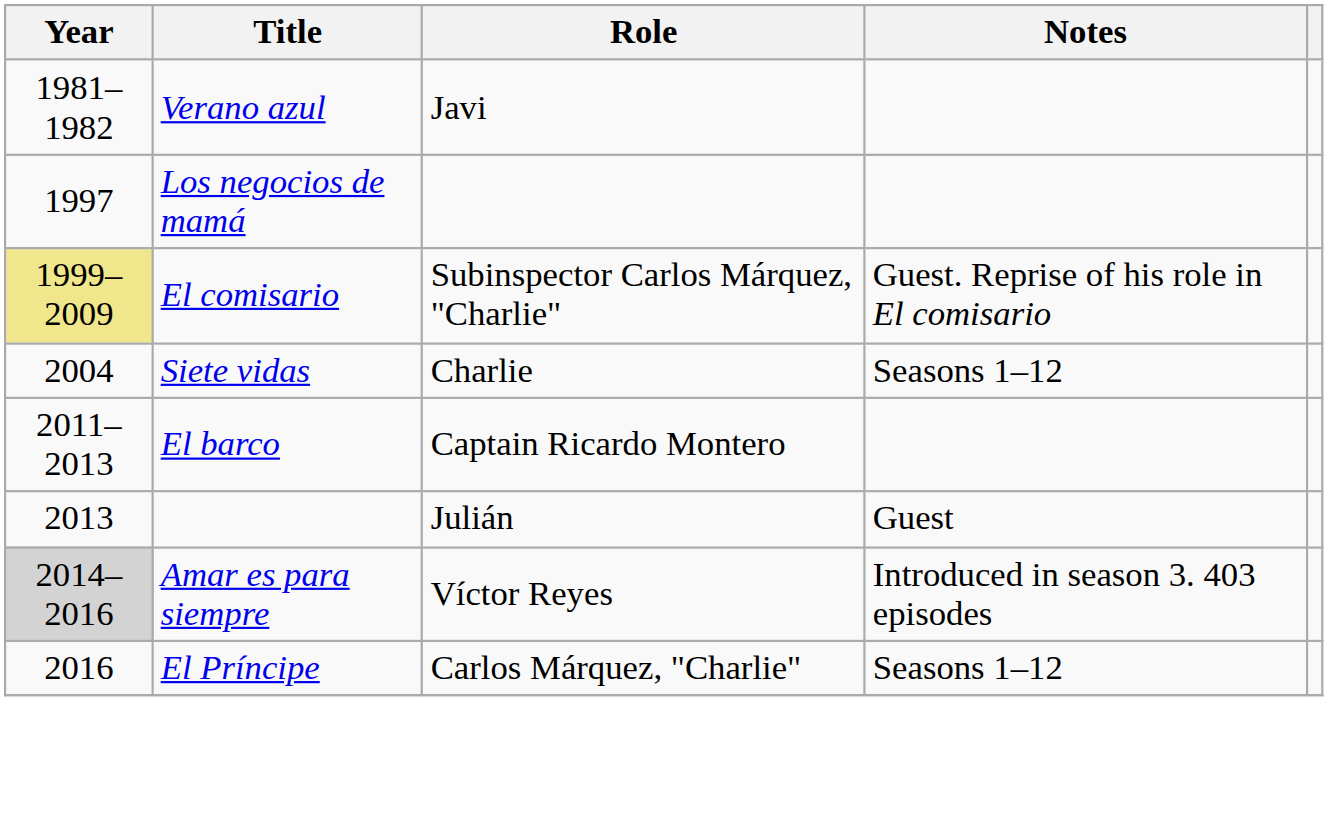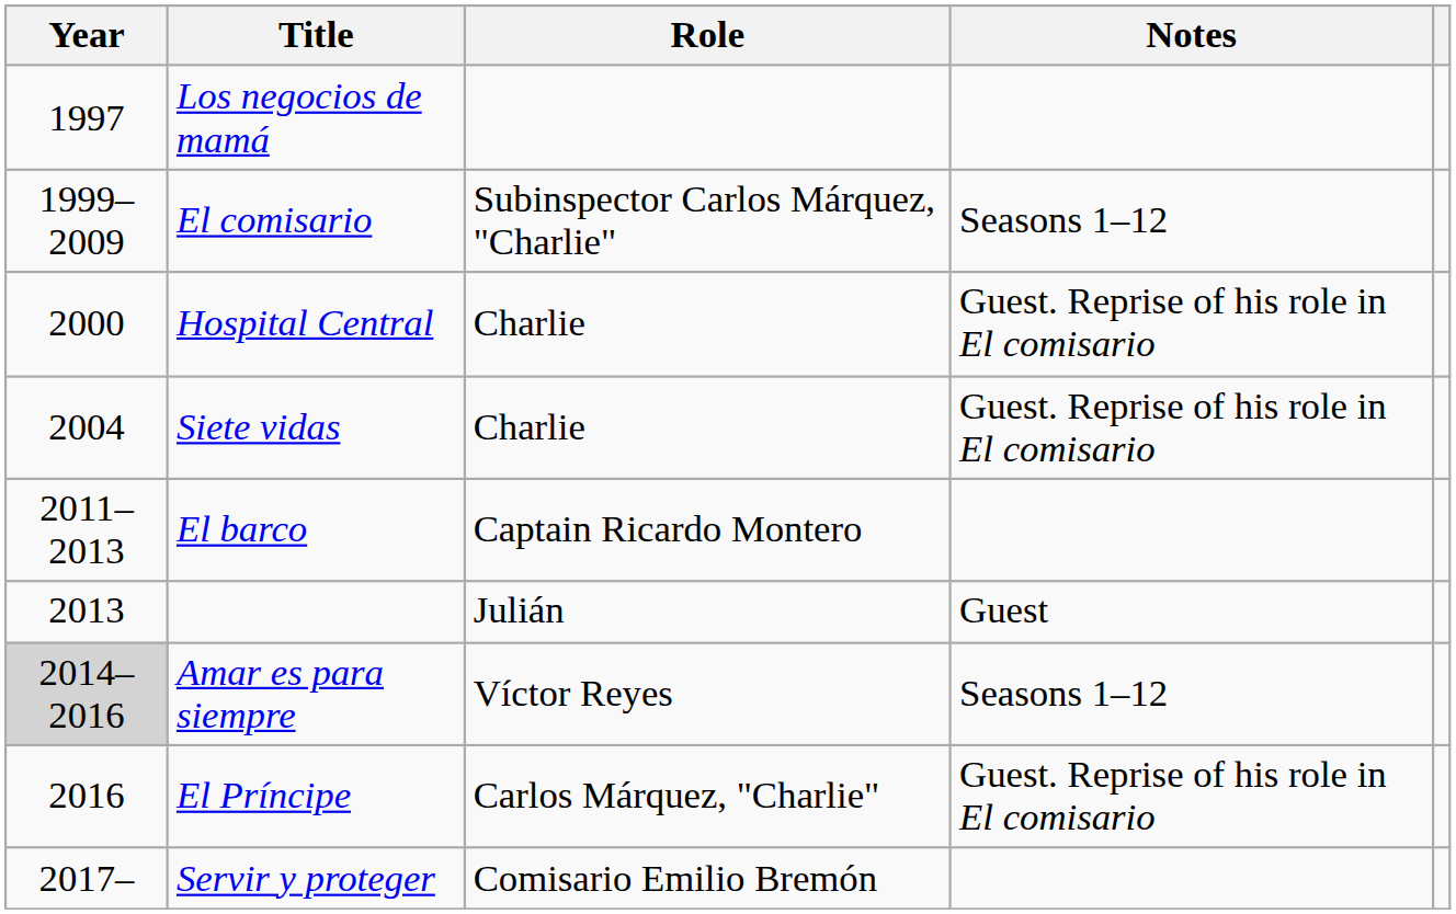 <table class="wikitable sortable">
 <tr>
 <th>Year</th>
 <th>Title</th>
 <th>Role</th>
 <th class="unsortable">Notes</th>
 <th></th>
 </tr>
 <tr>
-<td align = "center">1981–1982</td>
-<td><em><a href='#'>Verano azul</a></em></td>
-<td>Javi</td>
-<td></td>
-<td align = "center"><br></td>
-</tr>
-<tr>
 <td align = "center">1997</td>
 <td><em><a href='#'>Los negocios de mamá</a></em></td>
 <td></td>
 <td></td>
 <td align = "center"></td>
 </tr>
 <tr>
-<td align = "center" style="background: khaki;">1999–2009</td>
+<td align = "center">1999–2009</td>
 <td><em><a href='#'>El comisario</a></em></td>
 <td>Subinspector Carlos Márquez, "Charlie"</td>
+<td>Seasons 1–12</td>
+<td align = "center"></td>
+</tr>
+<tr>
+<td align = "center">2000</td>
+<td><em><a href='#'>Hospital Central</a></em></td>
+<td>Charlie</td>
 <td>Guest. Reprise of his role in <em>El comisario</em></td>
 <td align = "center"></td>
 </tr>
 <tr>
 <td align = "center">2004</td>
 <td><em><a href='#'>Siete vidas</a></em></td>
 <td>Charlie</td>
-<td>Seasons 1–12</td>
+<td>Guest. Reprise of his role in <em>El comisario</em></td>
 <td align = "center"></td>
 </tr>
 <tr>
 <td align = "center">2011–2013</td>
 <td><em><a href='#'>El barco</a></em></td>
 <td>Captain Ricardo Montero</td>
 <td></td>
 <td align = "center"></td>
 </tr>
 <tr>
 <td align = "center">2013</td>
 <td><em></em></td>
 <td>Julián</td>
 <td>Guest</td>
 <td align = "center"></td>
 </tr>
 <tr>
 <td align = "center" style="background: lightgrey;">2014–2016</td>
 <td><em><a href='#'>Amar es para siempre</a></em></td>
 <td>Víctor Reyes</td>
-<td>Introduced in season 3. 403 episodes</td>
+<td>Seasons 1–12</td>
 <td align = "center"></td>
 </tr>
 <tr>
 <td align = "center">2016</td>
 <td><em><a href='#'>El Príncipe</a></em></td>
 <td>Carlos Márquez, "Charlie"</td>
-<td>Seasons 1–12</td>
+<td>Guest. Reprise of his role in <em>El comisario</em></td>
+<td align = "center"></td>
+</tr>
+<tr>
+<td align = "center">2017–</td>
+<td><em><a href='#'>Servir y proteger</a></em></td>
+<td>Comisario Emilio Bremón</td>
+<td></td>
 <td align = "center"></td>
 </tr>
 <tr>
 </tr>
 </table>
